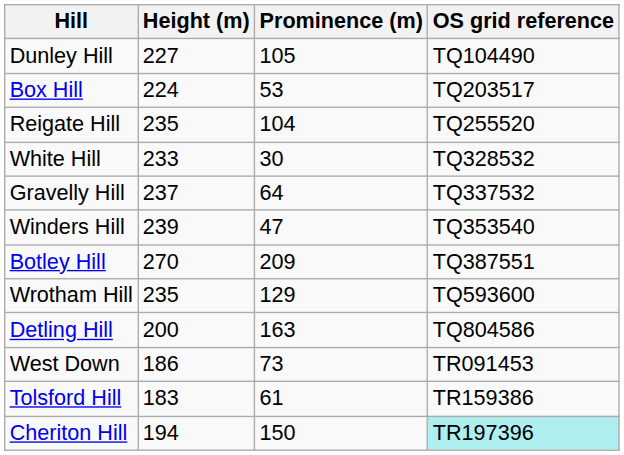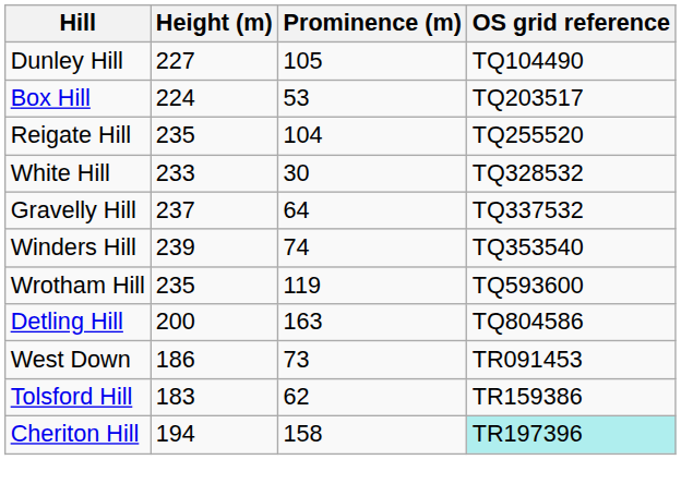 <table class="wikitable sortable">
 <tr>
 <th>Hill</th>
 <th>Height (m)</th>
 <th>Prominence (m)</th>
 <th>OS grid reference</th>
 </tr>
 <tr>
 <td>Dunley Hill</td>
 <td>227</td>
 <td>105</td>
 <td>TQ104490</td>
 </tr>
 <tr>
 <td><a href='#'>Box Hill</a></td>
 <td>224</td>
 <td>53</td>
 <td>TQ203517</td>
 </tr>
 <tr>
 <td>Reigate Hill</td>
 <td>235</td>
 <td>104</td>
 <td>TQ255520</td>
 </tr>
 <tr>
 <td>White Hill</td>
 <td>233</td>
 <td>30</td>
 <td>TQ328532</td>
 </tr>
 <tr>
 <td>Gravelly Hill</td>
 <td>237</td>
 <td>64</td>
 <td>TQ337532</td>
 </tr>
 <tr>
 <td>Winders Hill</td>
 <td>239</td>
-<td>47</td>
+<td>74</td>
 <td>TQ353540</td>
-</tr>
-<tr>
-<td><a href='#'>Botley Hill</a></td>
-<td>270</td>
-<td>209</td>
-<td>TQ387551</td>
 </tr>
 <tr>
 <td>Wrotham Hill</td>
 <td>235</td>
-<td>129</td>
+<td>119</td>
 <td>TQ593600</td>
 </tr>
 <tr>
 <td><a href='#'>Detling Hill</a></td>
 <td>200</td>
 <td>163</td>
 <td>TQ804586</td>
 </tr>
 <tr>
 <td>West Down</td>
 <td>186</td>
 <td>73</td>
 <td>TR091453</td>
 </tr>
 <tr>
 <td><a href='#'>Tolsford Hill</a></td>
 <td>183</td>
-<td>61</td>
+<td>62</td>
 <td>TR159386</td>
 </tr>
 <tr>
 <td><a href='#'>Cheriton Hill</a></td>
 <td>194</td>
-<td>150</td>
+<td>158</td>
 <td style="background: paleturquoise;">TR197396</td>
 </tr>
 </table>
